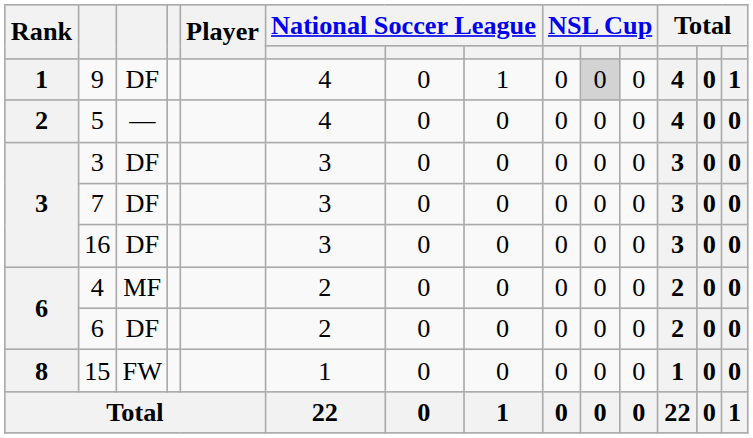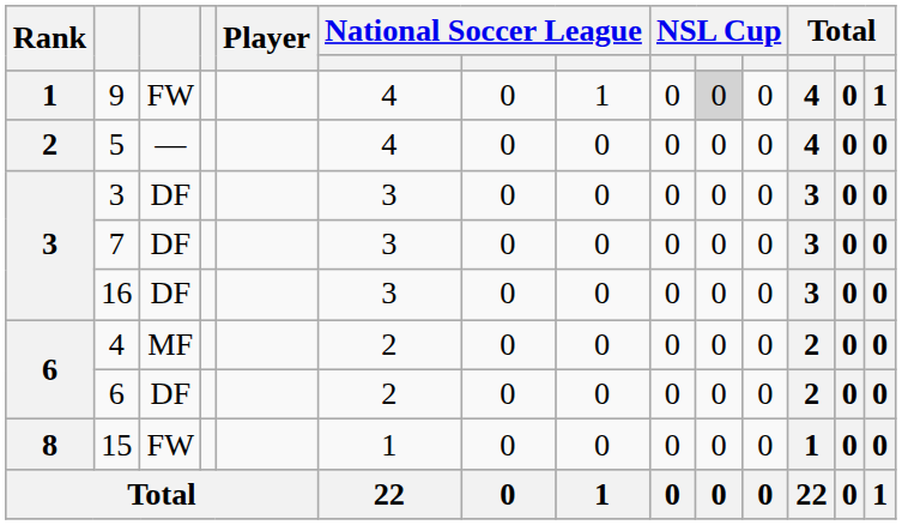 <table class="wikitable sortable" style="text-align:center">
 <tr>
 <th rowspan="2">Rank</th>
 <th rowspan="2"></th>
 <th rowspan="2"></th>
 <th rowspan="2"></th>
 <th rowspan="2">Player</th>
 <th colspan="3"><a href='#'>National Soccer League</a></th>
 <th colspan="3"><a href='#'>NSL Cup</a></th>
 <th colspan="3">Total</th>
 </tr>
 <tr>
 <th></th>
 <th></th>
 <th></th>
 <th></th>
 <th></th>
 <th></th>
 <th></th>
 <th></th>
 <th></th>
 </tr>
 <tr>
 <th>1</th>
 <td>9</td>
-<td>DF</td>
+<td>FW</td>
 <td></td>
 <td align="left"><br></td>
 <td>4</td>
 <td>0</td>
 <td>1<br></td>
 <td>0</td>
 <td style="background: lightgrey;">0</td>
 <td>0<br></td>
 <th>4</th>
 <th>0</th>
 <th>1</th>
 </tr>
 <tr>
 <th>2</th>
 <td>5</td>
 <td>—</td>
 <td></td>
 <td align="left"><br></td>
 <td>4</td>
 <td>0</td>
 <td>0<br></td>
 <td>0</td>
 <td>0</td>
 <td>0<br></td>
 <th>4</th>
 <th>0</th>
 <th>0</th>
 </tr>
 <tr>
 <th rowspan="3">3</th>
 <td>3</td>
 <td>DF</td>
 <td></td>
 <td align="left"><br></td>
 <td>3</td>
 <td>0</td>
 <td>0<br></td>
 <td>0</td>
 <td>0</td>
 <td>0<br></td>
 <th>3</th>
 <th>0</th>
 <th>0</th>
 </tr>
 <tr>
 <td>7</td>
 <td>DF</td>
 <td></td>
 <td align="left"><br></td>
 <td>3</td>
 <td>0</td>
 <td>0<br></td>
 <td>0</td>
 <td>0</td>
 <td>0<br></td>
 <th>3</th>
 <th>0</th>
 <th>0</th>
 </tr>
 <tr>
 <td>16</td>
 <td>DF</td>
 <td></td>
 <td align="left"><br></td>
 <td>3</td>
 <td>0</td>
 <td>0<br></td>
 <td>0</td>
 <td>0</td>
 <td>0<br></td>
 <th>3</th>
 <th>0</th>
 <th>0</th>
 </tr>
 <tr>
 <th rowspan="2">6</th>
 <td>4</td>
 <td>MF</td>
 <td></td>
 <td align="left"><br></td>
 <td>2</td>
 <td>0</td>
 <td>0<br></td>
 <td>0</td>
 <td>0</td>
 <td>0<br></td>
 <th>2</th>
 <th>0</th>
 <th>0</th>
 </tr>
 <tr>
 <td>6</td>
 <td>DF</td>
 <td></td>
 <td align="left"><br></td>
 <td>2</td>
 <td>0</td>
 <td>0<br></td>
 <td>0</td>
 <td>0</td>
 <td>0<br></td>
 <th>2</th>
 <th>0</th>
 <th>0</th>
 </tr>
 <tr>
 <th>8</th>
 <td>15</td>
 <td>FW</td>
 <td></td>
 <td align="left"><br></td>
 <td>1</td>
 <td>0</td>
 <td>0<br></td>
 <td>0</td>
 <td>0</td>
 <td>0<br></td>
 <th>1</th>
 <th>0</th>
 <th>0</th>
 </tr>
 <tr>
 <th colspan="5">Total<br></th>
 <th>22</th>
 <th>0</th>
 <th>1<br></th>
 <th>0</th>
 <th>0</th>
 <th>0<br></th>
 <th>22</th>
 <th>0</th>
 <th>1</th>
 </tr>
 </table>
